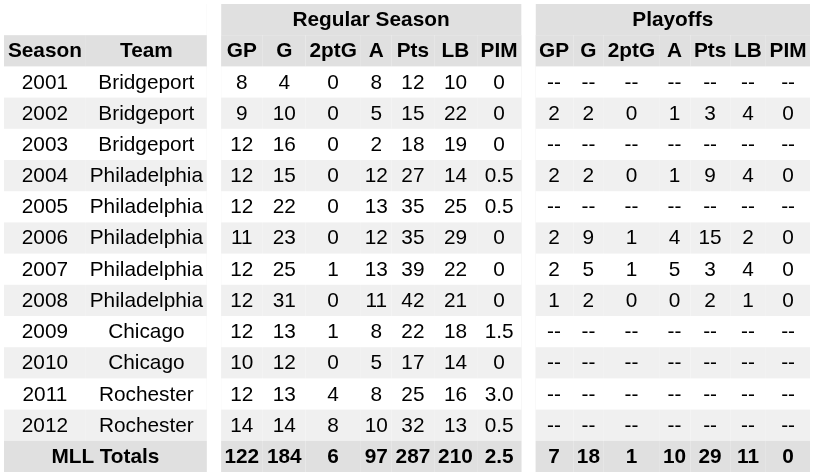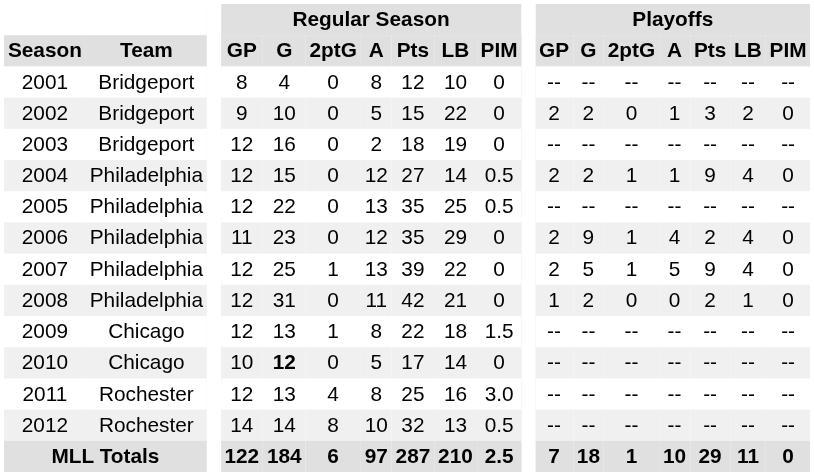 <table BORDER="0" CELLPADDING="3" CELLSPACING="0">
 <tr style="text-align: center; background: #e0e0e0">
 <th colspan="2" style="background: #ffffff"> </th>
 <th rowspan="99" style="background: #ffffff"> </th>
 <th colspan="7">Regular Season</th>
 <th rowspan="99" style="background: #ffffff"> </th>
 <th colspan="7">Playoffs</th>
 </tr>
 <tr style="text-align: center; background: #e0e0e0">
 <th>Season</th>
 <th>Team</th>
 <th>GP</th>
 <th>G</th>
 <th>2ptG</th>
 <th>A</th>
 <th>Pts</th>
 <th>LB</th>
 <th>PIM</th>
 <th>GP</th>
 <th>G</th>
 <th>2ptG</th>
 <th>A</th>
 <th>Pts</th>
 <th>LB</th>
 <th>PIM</th>
 </tr>
 <tr ALIGN="center">
 <td>2001</td>
 <td>Bridgeport</td>
 <td>8</td>
 <td>4</td>
 <td>0</td>
 <td>8</td>
 <td>12</td>
 <td>10</td>
 <td>0</td>
 <td>--</td>
 <td>--</td>
 <td>--</td>
 <td>--</td>
 <td>--</td>
 <td>--</td>
 <td>--</td>
 </tr>
 <tr style="text-align: center; background: #f0f0f0">
 <td>2002</td>
 <td>Bridgeport</td>
 <td>9</td>
 <td>10</td>
 <td>0</td>
 <td>5</td>
 <td>15</td>
 <td>22</td>
 <td>0</td>
 <td>2</td>
 <td>2</td>
 <td>0</td>
 <td>1</td>
 <td>3</td>
-<td>4</td>
+<td>2</td>
 <td>0</td>
 </tr>
 <tr ALIGN="center">
 <td>2003</td>
 <td>Bridgeport</td>
 <td>12</td>
 <td>16</td>
 <td>0</td>
 <td>2</td>
 <td>18</td>
 <td>19</td>
 <td>0</td>
 <td>--</td>
 <td>--</td>
 <td>--</td>
 <td>--</td>
 <td>--</td>
 <td>--</td>
 <td>--</td>
 </tr>
 <tr style="text-align: center; background: #f0f0f0">
 <td>2004</td>
 <td>Philadelphia</td>
 <td>12</td>
 <td>15</td>
 <td>0</td>
 <td>12</td>
 <td>27</td>
 <td>14</td>
 <td>0.5</td>
 <td>2</td>
 <td>2</td>
-<td>0</td>
+<td>1</td>
 <td>1</td>
 <td>9</td>
 <td>4</td>
 <td>0</td>
 </tr>
 <tr ALIGN="center">
 <td>2005</td>
 <td>Philadelphia</td>
 <td>12</td>
 <td>22</td>
 <td>0</td>
 <td>13</td>
 <td>35</td>
 <td>25</td>
 <td>0.5</td>
 <td>--</td>
 <td>--</td>
 <td>--</td>
 <td>--</td>
 <td>--</td>
 <td>--</td>
 <td>--</td>
 </tr>
 <tr style="text-align: center; background: #f0f0f0">
 <td>2006</td>
 <td>Philadelphia</td>
 <td>11</td>
 <td>23</td>
 <td>0</td>
 <td>12</td>
 <td>35</td>
 <td>29</td>
 <td>0</td>
 <td>2</td>
 <td>9</td>
 <td>1</td>
 <td>4</td>
-<td>15</td>
 <td>2</td>
+<td>4</td>
 <td>0</td>
 </tr>
 <tr ALIGN="center">
 <td>2007</td>
 <td>Philadelphia</td>
 <td>12</td>
 <td>25</td>
 <td>1</td>
 <td>13</td>
 <td>39</td>
 <td>22</td>
 <td>0</td>
 <td>2</td>
 <td>5</td>
 <td>1</td>
 <td>5</td>
-<td>3</td>
+<td>9</td>
 <td>4</td>
 <td>0</td>
 </tr>
 <tr style="text-align: center; background: #f0f0f0">
 <td>2008</td>
 <td>Philadelphia</td>
 <td>12</td>
 <td>31</td>
 <td>0</td>
 <td>11</td>
 <td>42</td>
 <td>21</td>
 <td>0</td>
 <td>1</td>
 <td>2</td>
 <td>0</td>
 <td>0</td>
 <td>2</td>
 <td>1</td>
 <td>0</td>
 </tr>
 <tr ALIGN="center">
 <td>2009</td>
 <td>Chicago</td>
 <td>12</td>
 <td>13</td>
 <td>1</td>
 <td>8</td>
 <td>22</td>
 <td>18</td>
 <td>1.5</td>
 <td>--</td>
 <td>--</td>
 <td>--</td>
 <td>--</td>
 <td>--</td>
 <td>--</td>
 <td>--</td>
 </tr>
 <tr style="text-align: center; background: #f0f0f0">
 <td>2010</td>
 <td>Chicago</td>
 <td>10</td>
-<td>12</td>
+<td><strong>12</strong></td>
 <td>0</td>
 <td>5</td>
 <td>17</td>
 <td>14</td>
 <td>0</td>
 <td>--</td>
 <td>--</td>
 <td>--</td>
 <td>--</td>
 <td>--</td>
 <td>--</td>
 <td>--</td>
 </tr>
 <tr ALIGN="center">
 <td>2011</td>
 <td>Rochester</td>
 <td>12</td>
 <td>13</td>
 <td>4</td>
 <td>8</td>
 <td>25</td>
 <td>16</td>
 <td>3.0</td>
 <td>--</td>
 <td>--</td>
 <td>--</td>
 <td>--</td>
 <td>--</td>
 <td>--</td>
 <td>--</td>
 </tr>
 <tr style="text-align: center; background: #f0f0f0">
 <td>2012</td>
 <td>Rochester</td>
 <td>14</td>
 <td>14</td>
 <td>8</td>
 <td>10</td>
 <td>32</td>
 <td>13</td>
 <td>0.5</td>
 <td>--</td>
 <td>--</td>
 <td>--</td>
 <td>--</td>
 <td>--</td>
 <td>--</td>
 <td>--</td>
 </tr>
 <tr style="text-align: center; background: #e0e0e0">
 <th colspan="2">MLL Totals</th>
 <th>122</th>
 <th>184</th>
 <th>6</th>
 <th>97</th>
 <th>287</th>
 <th>210</th>
 <th>2.5</th>
 <th>7</th>
 <th>18</th>
 <th>1</th>
 <th>10</th>
 <th>29</th>
 <th>11</th>
 <th>0</th>
 </tr>
 </table>
